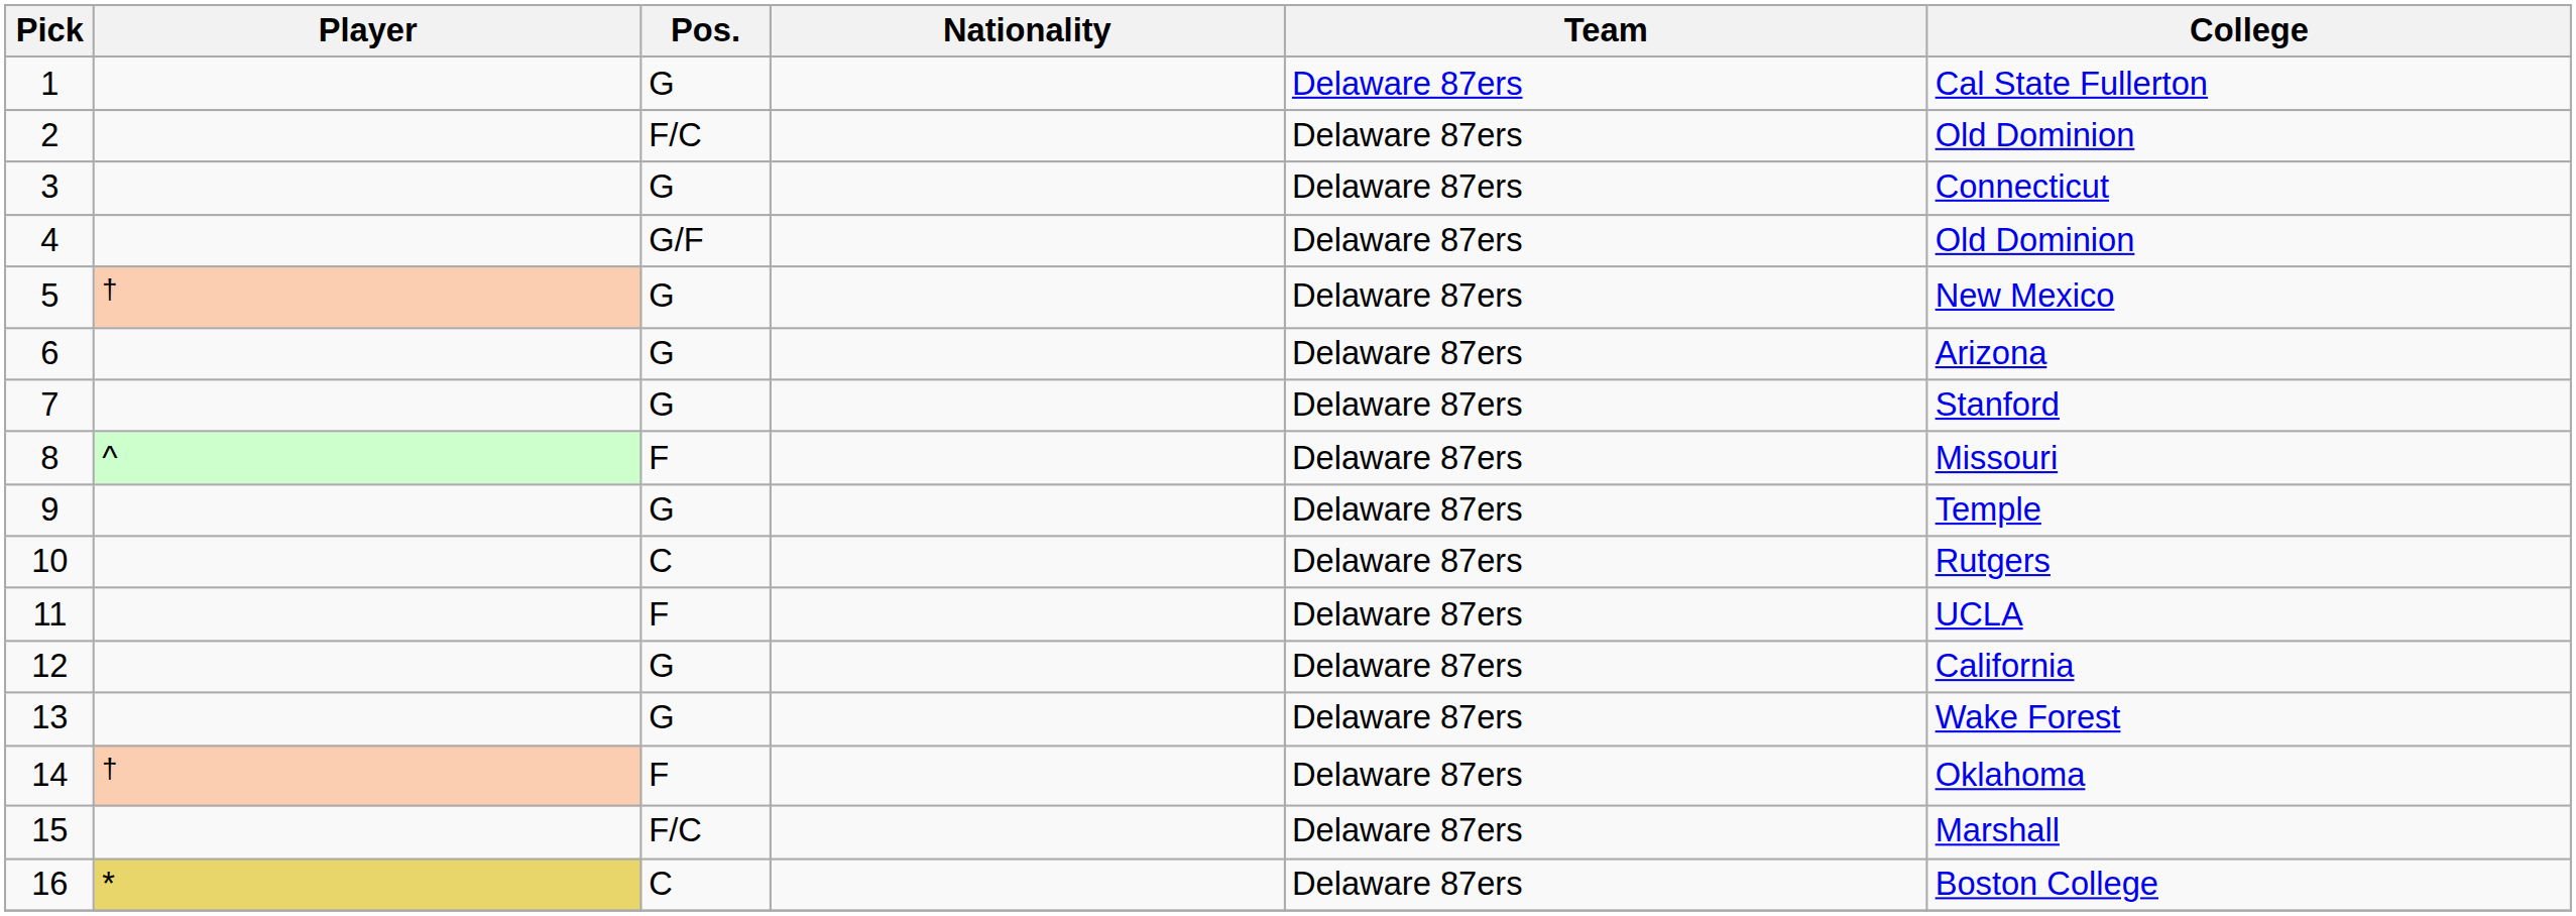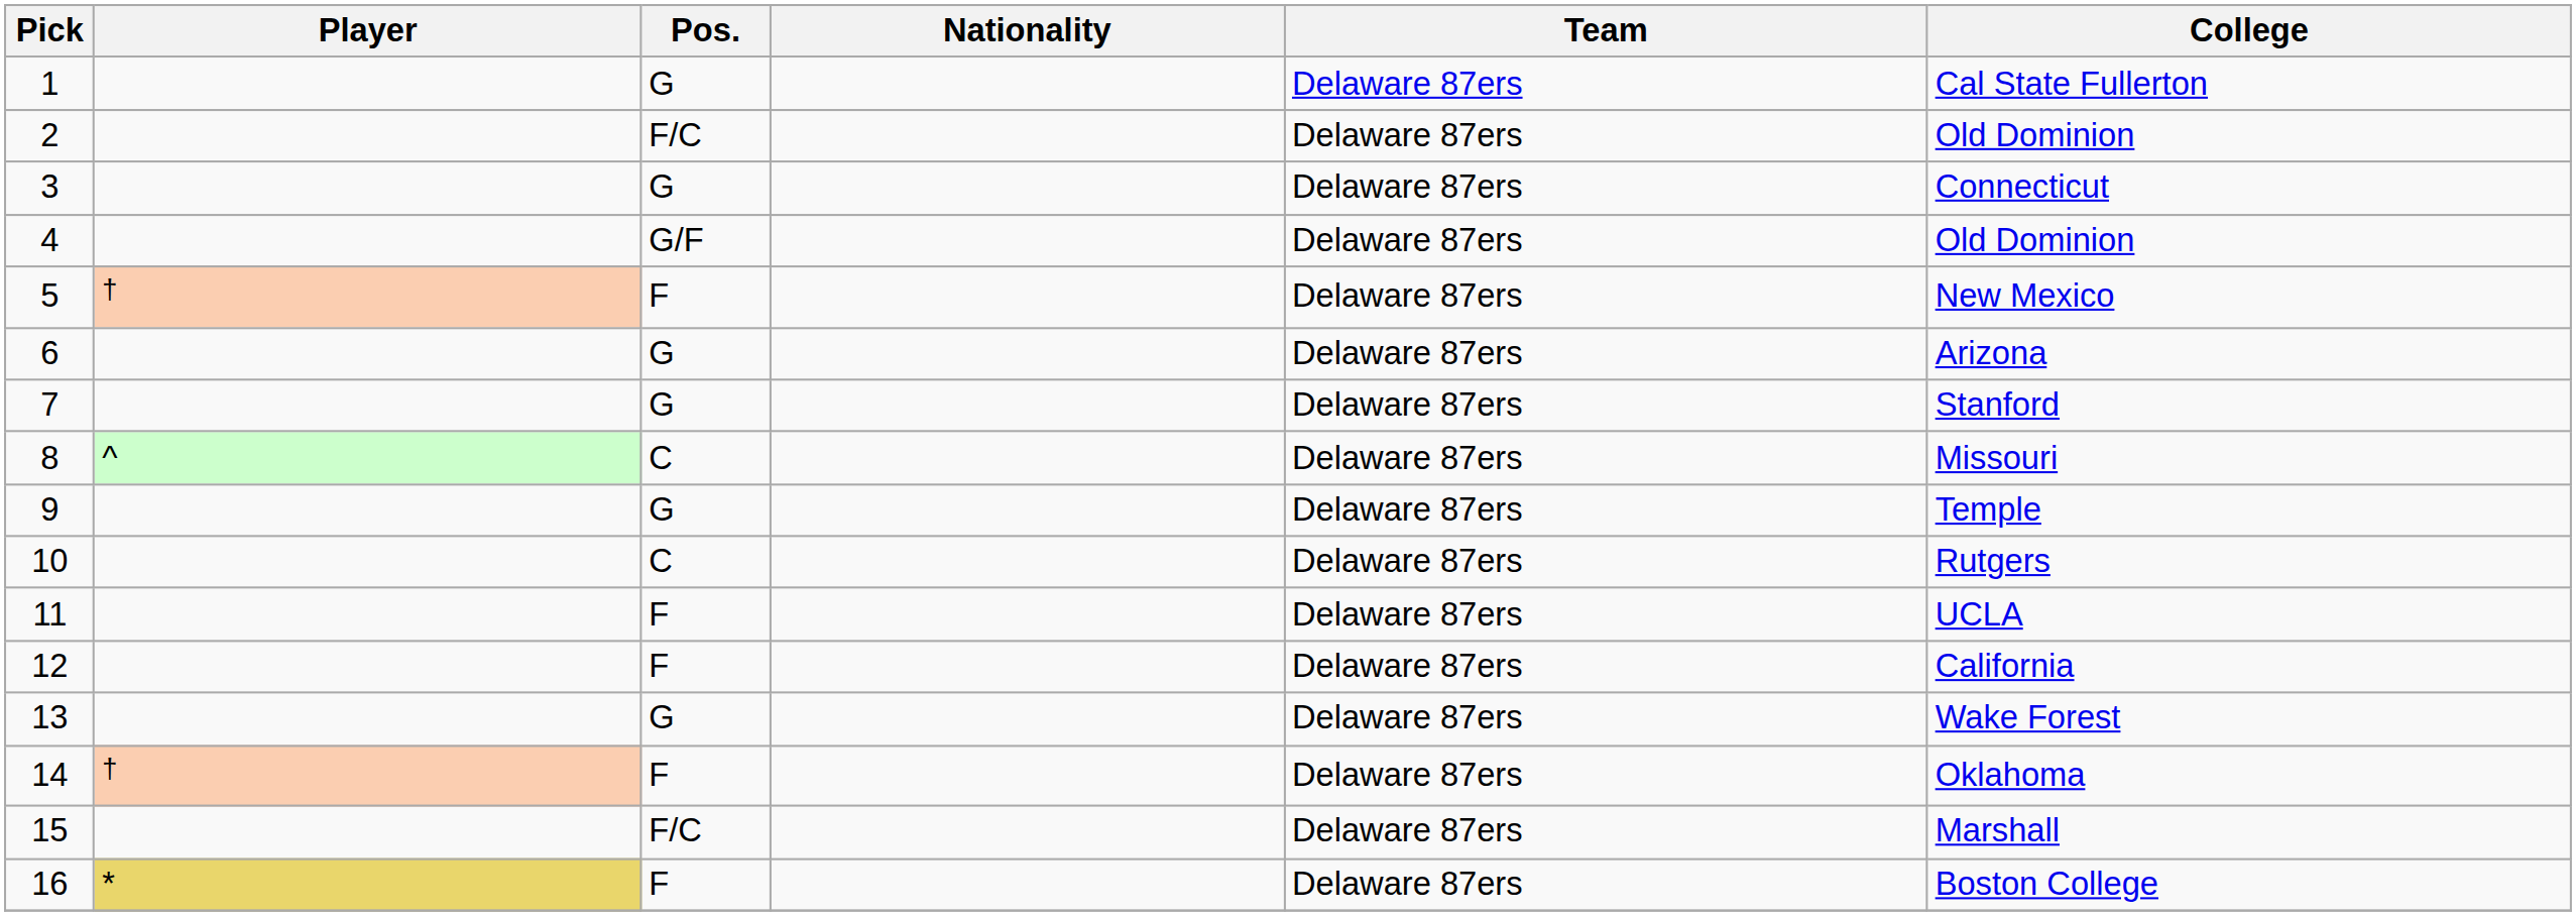 <table class="wikitable sortable">
 <tr>
 <th width="1%">Pick</th>
 <th width="17%">Player</th>
 <th width="4%">Pos.</th>
 <th width="16%">Nationality</th>
 <th width="20%" class="unsortable">Team</th>
 <th width="20%">College</th>
 </tr>
 <tr>
 <td align=center>1</td>
 <td></td>
 <td>G</td>
 <td><br></td>
 <td><a href='#'>Delaware 87ers</a></td>
 <td><a href='#'>Cal State Fullerton</a></td>
 </tr>
 <tr>
 <td align=center>2</td>
 <td></td>
 <td>F/C</td>
 <td></td>
 <td>Delaware 87ers</td>
 <td><a href='#'>Old Dominion</a></td>
 </tr>
 <tr>
 <td align=center>3</td>
 <td></td>
 <td>G</td>
 <td></td>
 <td>Delaware 87ers</td>
 <td><a href='#'>Connecticut</a></td>
 </tr>
 <tr>
 <td align=center>4</td>
 <td></td>
 <td>G/F</td>
 <td></td>
 <td>Delaware 87ers</td>
 <td><a href='#'>Old Dominion</a></td>
 </tr>
 <tr>
 <td align=center>5</td>
 <td style="background-color:#FBCEB1"><sup>†</sup></td>
-<td>G</td>
+<td>F</td>
 <td></td>
 <td>Delaware 87ers</td>
 <td><a href='#'>New Mexico</a></td>
 </tr>
 <tr>
 <td align=center>6</td>
 <td></td>
 <td>G</td>
 <td></td>
 <td>Delaware 87ers</td>
 <td><a href='#'>Arizona</a></td>
 </tr>
 <tr>
 <td align=center>7</td>
 <td></td>
 <td>G</td>
 <td></td>
 <td>Delaware 87ers</td>
 <td><a href='#'>Stanford</a></td>
 </tr>
 <tr>
 <td align=center>8</td>
 <td style="background-color:#CCFFCC">^</td>
-<td>F</td>
+<td>C</td>
 <td></td>
 <td>Delaware 87ers</td>
 <td><a href='#'>Missouri</a></td>
 </tr>
 <tr>
 <td align=center>9</td>
 <td></td>
 <td>G</td>
 <td></td>
 <td>Delaware 87ers</td>
 <td><a href='#'>Temple</a></td>
 </tr>
 <tr>
 <td align=center>10</td>
 <td></td>
 <td>C</td>
 <td></td>
 <td>Delaware 87ers</td>
 <td><a href='#'>Rutgers</a></td>
 </tr>
 <tr>
 <td align=center>11</td>
 <td></td>
 <td>F</td>
 <td></td>
 <td>Delaware 87ers</td>
 <td><a href='#'>UCLA</a></td>
 </tr>
 <tr>
 <td align=center>12</td>
 <td></td>
-<td>G</td>
+<td>F</td>
 <td></td>
 <td>Delaware 87ers</td>
 <td><a href='#'>California</a></td>
 </tr>
 <tr>
 <td align=center>13</td>
 <td></td>
 <td>G</td>
 <td></td>
 <td>Delaware 87ers</td>
 <td><a href='#'>Wake Forest</a></td>
 </tr>
 <tr>
 <td align=center>14</td>
 <td style="background-color:#FBCEB1"><sup>†</sup></td>
 <td>F</td>
 <td></td>
 <td>Delaware 87ers</td>
 <td><a href='#'>Oklahoma</a></td>
 </tr>
 <tr>
 <td align=center>15</td>
 <td></td>
 <td>F/C</td>
 <td></td>
 <td>Delaware 87ers</td>
 <td><a href='#'>Marshall</a></td>
 </tr>
 <tr>
 <td align=center>16</td>
 <td style="background-color:#E9D66B">*</td>
-<td>C</td>
+<td>F</td>
 <td></td>
 <td>Delaware 87ers</td>
 <td><a href='#'>Boston College</a></td>
 </tr>
 <tr>
 </tr>
 </table>
